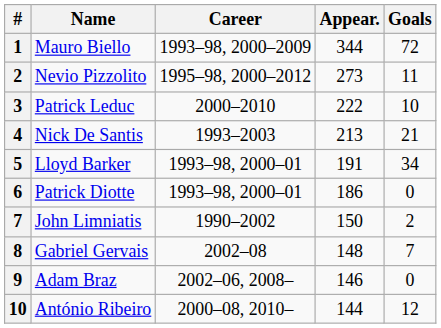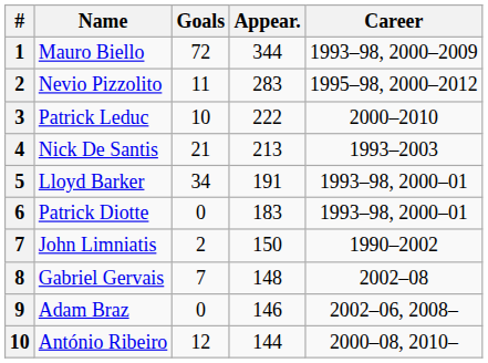 <table class="wikitable" style="font-size:97%; text-align:center;">
 <tr>
 <th>#</th>
 <th>Name</th>
+<th>Goals</th>
+<th>Appear.</th>
 <th>Career</th>
-<th>Appear.</th>
-<th>Goals</th>
 </tr>
 <tr>
 <th>1</th>
 <td style="text-align:left;"> <a href='#'>Mauro Biello</a></td>
+<td>72</td>
+<td>344</td>
 <td>1993–98, 2000–2009</td>
-<td>344</td>
-<td>72</td>
 </tr>
 <tr>
 <th>2</th>
 <td style="text-align:left;"> <a href='#'>Nevio Pizzolito</a></td>
+<td>11</td>
+<td>283</td>
 <td>1995–98, 2000–2012</td>
-<td>273</td>
-<td>11</td>
 </tr>
 <tr>
 <th>3</th>
 <td style="text-align:left;"> <a href='#'>Patrick Leduc</a></td>
+<td>10</td>
+<td>222</td>
 <td>2000–2010</td>
-<td>222</td>
-<td>10</td>
 </tr>
 <tr>
 <th>4</th>
 <td style="text-align:left;"> <a href='#'>Nick De Santis</a></td>
+<td>21</td>
+<td>213</td>
 <td>1993–2003</td>
-<td>213</td>
-<td>21</td>
 </tr>
 <tr>
 <th>5</th>
 <td style="text-align:left;"> <a href='#'>Lloyd Barker</a></td>
+<td>34</td>
+<td>191</td>
 <td>1993–98, 2000–01</td>
-<td>191</td>
-<td>34</td>
 </tr>
 <tr>
 <th>6</th>
 <td style="text-align:left;"> <a href='#'>Patrick Diotte</a></td>
+<td>0</td>
+<td>183</td>
 <td>1993–98, 2000–01</td>
-<td>186</td>
-<td>0</td>
 </tr>
 <tr>
 <th>7</th>
 <td style="text-align:left;"> <a href='#'>John Limniatis</a></td>
+<td>2</td>
+<td>150</td>
 <td>1990–2002</td>
-<td>150</td>
-<td>2</td>
 </tr>
 <tr>
 <th>8</th>
 <td style="text-align:left;"> <a href='#'>Gabriel Gervais</a></td>
+<td>7</td>
+<td>148</td>
 <td>2002–08</td>
-<td>148</td>
-<td>7</td>
 </tr>
 <tr>
 <th>9</th>
 <td style="text-align:left;"> <a href='#'>Adam Braz</a></td>
+<td>0</td>
+<td>146</td>
 <td>2002–06, 2008–</td>
-<td>146</td>
-<td>0</td>
 </tr>
 <tr>
 <th>10</th>
 <td style="text-align:left;"> <a href='#'>António Ribeiro</a></td>
+<td>12</td>
+<td>144</td>
 <td>2000–08, 2010–</td>
-<td>144</td>
-<td>12</td>
 </tr>
 </table>
